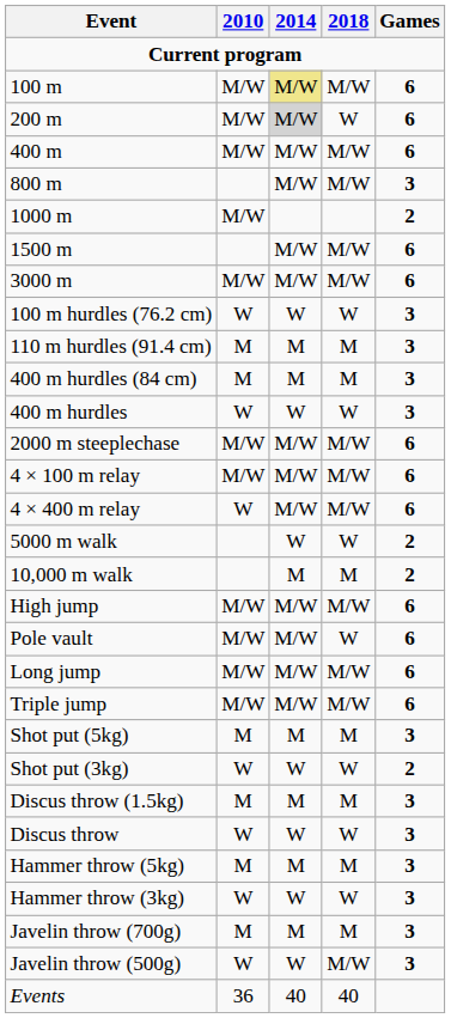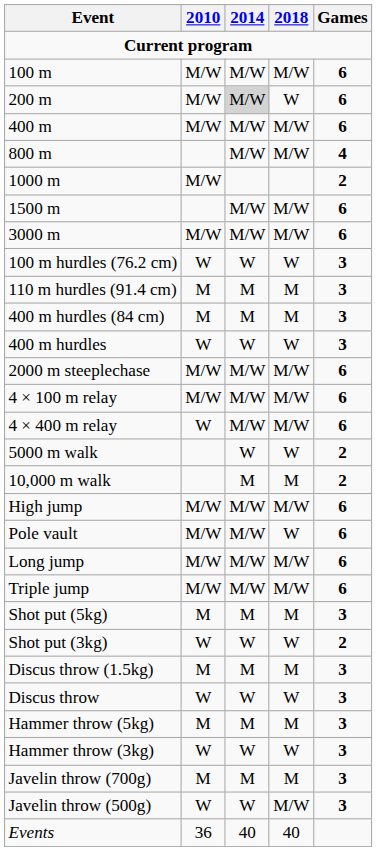 <table class="wikitable">
 <tr>
 <th>Event</th>
 <th><a href='#'>2010</a></th>
 <th><a href='#'>2014</a></th>
 <th><a href='#'>2018</a></th>
 <th>Games</th>
 </tr>
 <tr align=center>
 <td colspan=20 align=center><strong>Current program</strong></td>
 </tr>
 <tr align=center>
 <td align=left>100 m</td>
 <td>M/W</td>
-<td style="background: khaki;">M/W</td>
+<td>M/W</td>
 <td>M/W</td>
 <td><strong>6</strong></td>
 </tr>
 <tr align=center>
 <td align=left>200 m</td>
 <td>M/W</td>
 <td style="background: lightgrey;">M/W</td>
 <td>W</td>
 <td><strong>6</strong></td>
 </tr>
 <tr align=center>
 <td align=left>400 m</td>
 <td>M/W</td>
 <td>M/W</td>
 <td>M/W</td>
 <td><strong>6</strong></td>
 </tr>
 <tr align=center>
 <td align=left>800 m</td>
 <td></td>
 <td>M/W</td>
 <td>M/W</td>
-<td><strong>3</strong></td>
+<td><strong>4</strong></td>
 </tr>
 <tr align=center>
 <td align=left>1000 m</td>
 <td>M/W</td>
 <td></td>
 <td></td>
 <td><strong>2</strong></td>
 </tr>
 <tr align=center>
 <td align=left>1500 m</td>
 <td></td>
 <td>M/W</td>
 <td>M/W</td>
 <td><strong>6</strong></td>
 </tr>
 <tr align=center>
 <td align=left>3000 m</td>
 <td>M/W</td>
 <td>M/W</td>
 <td>M/W</td>
 <td><strong>6</strong></td>
 </tr>
 <tr align=center>
 <td align=left>100 m hurdles (76.2 cm)</td>
 <td>W</td>
 <td>W</td>
 <td>W</td>
 <td><strong>3</strong></td>
 </tr>
 <tr align=center>
 <td align=left>110 m hurdles (91.4 cm)</td>
 <td>M</td>
 <td>M</td>
 <td>M</td>
 <td><strong>3</strong></td>
 </tr>
 <tr align=center>
 <td align=left>400 m hurdles (84 cm)</td>
 <td>M</td>
 <td>M</td>
 <td>M</td>
 <td><strong>3</strong></td>
 </tr>
 <tr align=center>
 <td align=left>400 m hurdles</td>
 <td>W</td>
 <td>W</td>
 <td>W</td>
 <td><strong>3</strong></td>
 </tr>
 <tr align=center>
 <td align=left>2000 m steeplechase</td>
 <td>M/W</td>
 <td>M/W</td>
 <td>M/W</td>
 <td><strong>6</strong></td>
 </tr>
 <tr align=center>
 <td align=left>4 × 100 m relay</td>
 <td>M/W</td>
 <td>M/W</td>
 <td>M/W</td>
 <td><strong>6</strong></td>
 </tr>
 <tr align=center>
 <td align=left>4 × 400 m relay</td>
 <td>W</td>
 <td>M/W</td>
 <td>M/W</td>
 <td><strong>6</strong></td>
 </tr>
 <tr align=center>
 <td align=left>5000 m walk</td>
 <td></td>
 <td>W</td>
 <td>W</td>
 <td><strong>2</strong></td>
 </tr>
 <tr align=center>
 <td align=left>10,000 m walk</td>
 <td></td>
 <td>M</td>
 <td>M</td>
 <td><strong>2</strong></td>
 </tr>
 <tr align=center>
 <td align=left>High jump</td>
 <td>M/W</td>
 <td>M/W</td>
 <td>M/W</td>
 <td><strong>6</strong></td>
 </tr>
 <tr align=center>
 <td align=left>Pole vault</td>
 <td>M/W</td>
 <td>M/W</td>
 <td>W</td>
 <td><strong>6</strong></td>
 </tr>
 <tr align=center>
 <td align=left>Long jump</td>
 <td>M/W</td>
 <td>M/W</td>
 <td>M/W</td>
 <td><strong>6</strong></td>
 </tr>
 <tr align=center>
 <td align=left>Triple jump</td>
 <td>M/W</td>
 <td>M/W</td>
 <td>M/W</td>
 <td><strong>6</strong></td>
 </tr>
 <tr align=center>
 <td align=left>Shot put (5kg)</td>
 <td>M</td>
 <td>M</td>
 <td>M</td>
 <td><strong>3</strong></td>
 </tr>
 <tr align=center>
 <td align=left>Shot put (3kg)</td>
 <td>W</td>
 <td>W</td>
 <td>W</td>
 <td><strong>2</strong></td>
 </tr>
 <tr align=center>
 <td align=left>Discus throw (1.5kg)</td>
 <td>M</td>
 <td>M</td>
 <td>M</td>
 <td><strong>3</strong></td>
 </tr>
 <tr align=center>
 <td align=left>Discus throw</td>
 <td>W</td>
 <td>W</td>
 <td>W</td>
 <td><strong>3</strong></td>
 </tr>
 <tr align=center>
 <td align=left>Hammer throw (5kg)</td>
 <td>M</td>
 <td>M</td>
 <td>M</td>
 <td><strong>3</strong></td>
 </tr>
 <tr align=center>
 <td align=left>Hammer throw (3kg)</td>
 <td>W</td>
 <td>W</td>
 <td>W</td>
 <td><strong>3</strong></td>
 </tr>
 <tr align=center>
 <td align=left>Javelin throw (700g)</td>
 <td>M</td>
 <td>M</td>
 <td>M</td>
 <td><strong>3</strong></td>
 </tr>
 <tr align=center>
 <td align=left>Javelin throw (500g)</td>
 <td>W</td>
 <td>W</td>
 <td>M/W</td>
 <td><strong>3</strong></td>
 </tr>
 <tr align=center>
 <td align=left><em>Events</em></td>
 <td>36</td>
 <td>40</td>
 <td>40</td>
 <td></td>
 </tr>
 </table>
